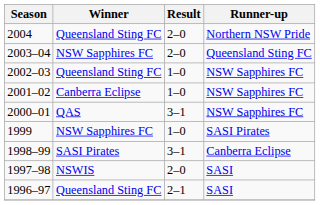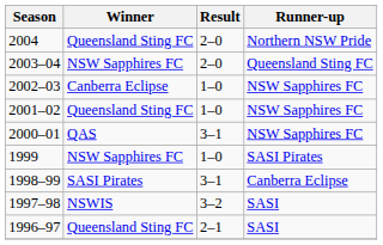 <table class="wikitable">
 <tr>
 <th>Season</th>
 <th>Winner</th>
 <th>Result</th>
 <th>Runner-up</th>
 </tr>
 <tr>
 <td>2004</td>
 <td><a href='#'>Queensland Sting FC</a></td>
 <td>2–0</td>
 <td><a href='#'>Northern NSW Pride</a></td>
 </tr>
 <tr>
 <td>2003–04</td>
 <td><a href='#'>NSW Sapphires FC</a></td>
 <td>2–0</td>
 <td><a href='#'>Queensland Sting FC</a></td>
 </tr>
 <tr>
 <td>2002–03</td>
-<td><a href='#'>Queensland Sting FC</a></td>
+<td><a href='#'>Canberra Eclipse</a></td>
 <td>1–0</td>
 <td><a href='#'>NSW Sapphires FC</a></td>
 </tr>
 <tr>
 <td>2001–02</td>
-<td><a href='#'>Canberra Eclipse</a></td>
+<td><a href='#'>Queensland Sting FC</a></td>
 <td>1–0</td>
 <td><a href='#'>NSW Sapphires FC</a></td>
 </tr>
 <tr>
 <td>2000–01</td>
 <td><a href='#'>QAS</a></td>
 <td>3–1</td>
 <td><a href='#'>NSW Sapphires FC</a></td>
 </tr>
 <tr>
 <td>1999</td>
 <td><a href='#'>NSW Sapphires FC</a></td>
 <td>1–0</td>
 <td><a href='#'>SASI Pirates</a></td>
 </tr>
 <tr>
 <td>1998–99</td>
 <td><a href='#'>SASI Pirates</a></td>
 <td>3–1</td>
 <td><a href='#'>Canberra Eclipse</a></td>
 </tr>
 <tr>
 <td>1997–98</td>
 <td><a href='#'>NSWIS</a></td>
-<td>2–0</td>
+<td>3–2</td>
 <td><a href='#'>SASI</a></td>
 </tr>
 <tr>
 <td>1996–97</td>
 <td><a href='#'>Queensland Sting FC</a></td>
 <td>2–1</td>
 <td><a href='#'>SASI</a></td>
 </tr>
 <tr>
 </tr>
 </table>
